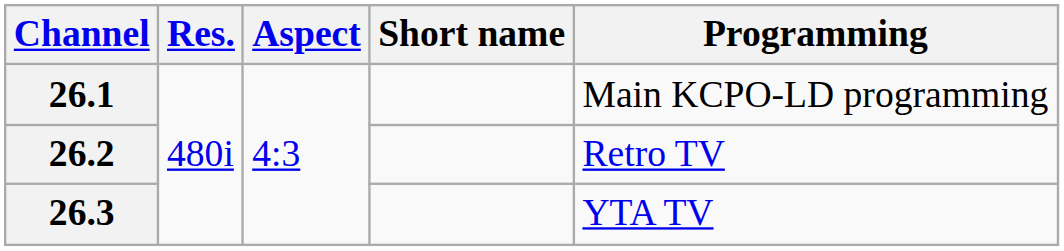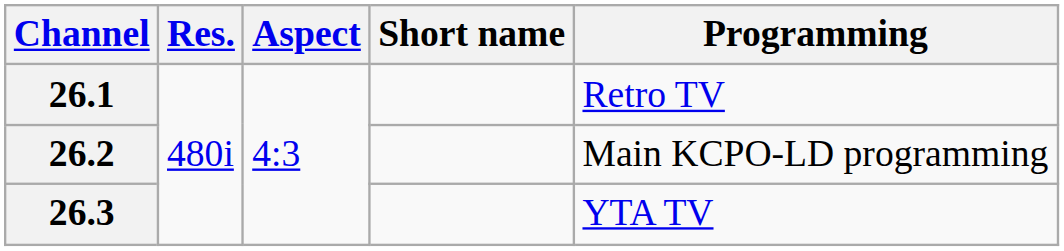 <table class="wikitable">
 <tr>
 <th scope = "col"><a href='#'>Channel</a></th>
 <th scope = "col"><a href='#'>Res.</a></th>
 <th scope = "col"><a href='#'>Aspect</a></th>
 <th scope = "col">Short name</th>
 <th scope = "col">Programming</th>
 </tr>
 <tr>
 <th scope = "row">26.1</th>
 <td rowspan=3><a href='#'>480i</a></td>
 <td rowspan=3><a href='#'>4:3</a></td>
 <td></td>
-<td>Main KCPO-LD programming</td>
+<td><a href='#'>Retro TV</a></td>
 </tr>
 <tr>
 <th scope = "row">26.2</th>
 <td></td>
-<td><a href='#'>Retro TV</a></td>
+<td>Main KCPO-LD programming</td>
 </tr>
 <tr>
 <th scope = "row">26.3</th>
 <td></td>
 <td><a href='#'>YTA TV</a></td>
 </tr>
 </table>
